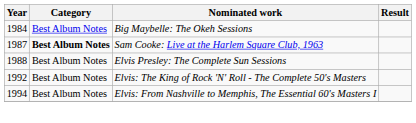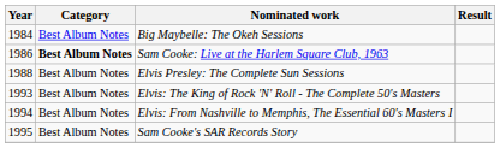 <table class="wikitable">
 <tr>
 <th>Year</th>
 <th>Category</th>
 <th>Nominated work</th>
 <th>Result</th>
 </tr>
 <tr>
 <td>1984</td>
 <td><a href='#'>Best Album Notes</a></td>
 <td><em>Big Maybelle: The Okeh Sessions</em></td>
 <td></td>
 </tr>
 <tr>
-<td>1987</td>
+<td>1986</td>
 <td><strong>Best Album Notes</strong></td>
 <td><em>Sam Cooke: <a href='#'>Live at the Harlem Square Club, 1963</a></em></td>
 <td></td>
 </tr>
 <tr>
 <td>1988</td>
 <td>Best Album Notes</td>
 <td><em>Elvis Presley: The Complete Sun Sessions</em></td>
 <td></td>
 </tr>
 <tr>
-<td>1992</td>
+<td>1993</td>
 <td>Best Album Notes</td>
 <td><em>Elvis: The King of Rock 'N' Roll - The Complete 50's Masters</em></td>
 <td></td>
 </tr>
 <tr>
 <td>1994</td>
 <td>Best Album Notes</td>
 <td><em>Elvis: From Nashville to Memphis, The Essential 60's Masters I</em></td>
 <td></td>
 </tr>
 <tr>
+<td>1995</td>
+<td>Best Album Notes</td>
+<td><em>Sam Cooke's SAR Records Story</em></td>
+<td></td>
+</tr>
+<tr>
 </tr>
 </table>
